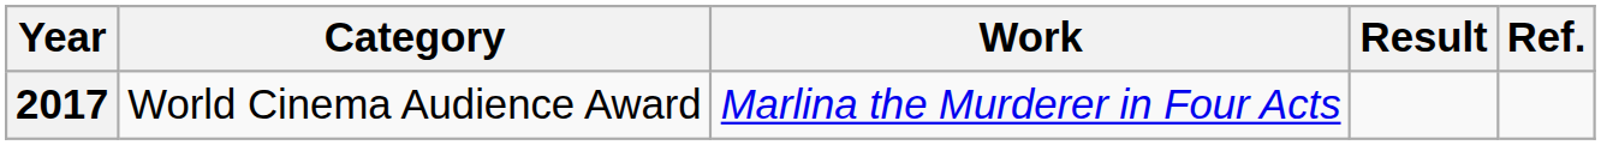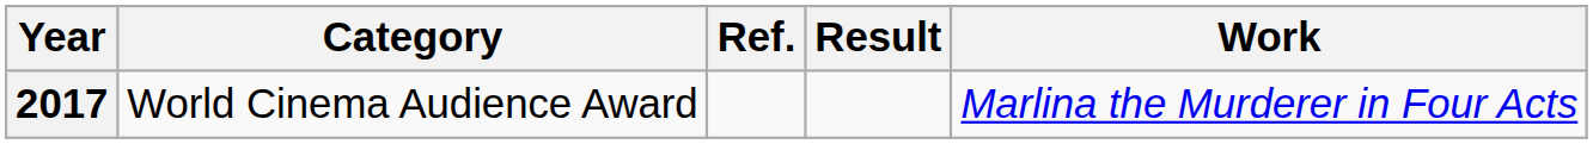 <table class="wikitable plainrowheaders sortable">
 <tr>
 <th>Year</th>
 <th>Category</th>
+<th class="unsortable">Ref.</th>
+<th>Result</th>
 <th>Work</th>
-<th>Result</th>
-<th class="unsortable">Ref.</th>
 </tr>
 <tr>
 <th>2017</th>
 <td>World Cinema Audience Award</td>
+<td align="center"></td>
+<td></td>
 <td><em><a href='#'>Marlina the Murderer in Four Acts</a></em></td>
-<td></td>
-<td align="center"></td>
 </tr>
 </table>
